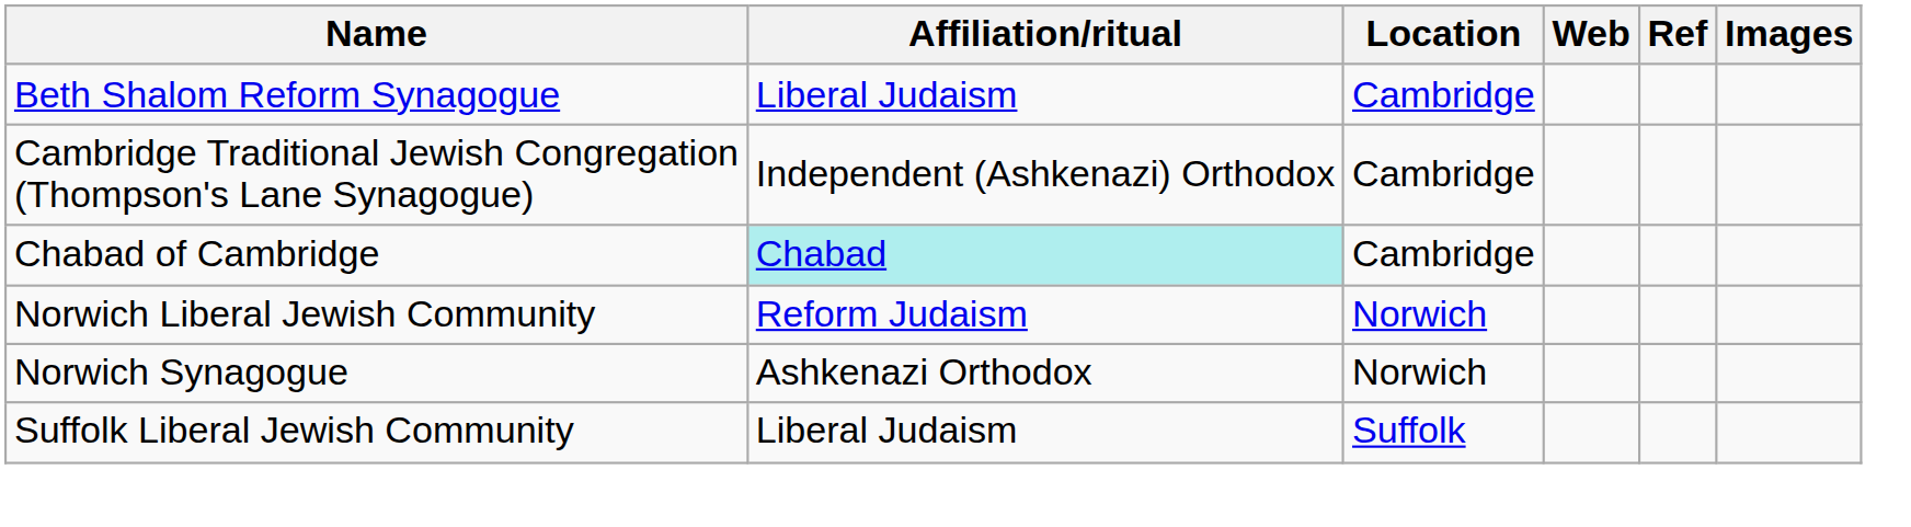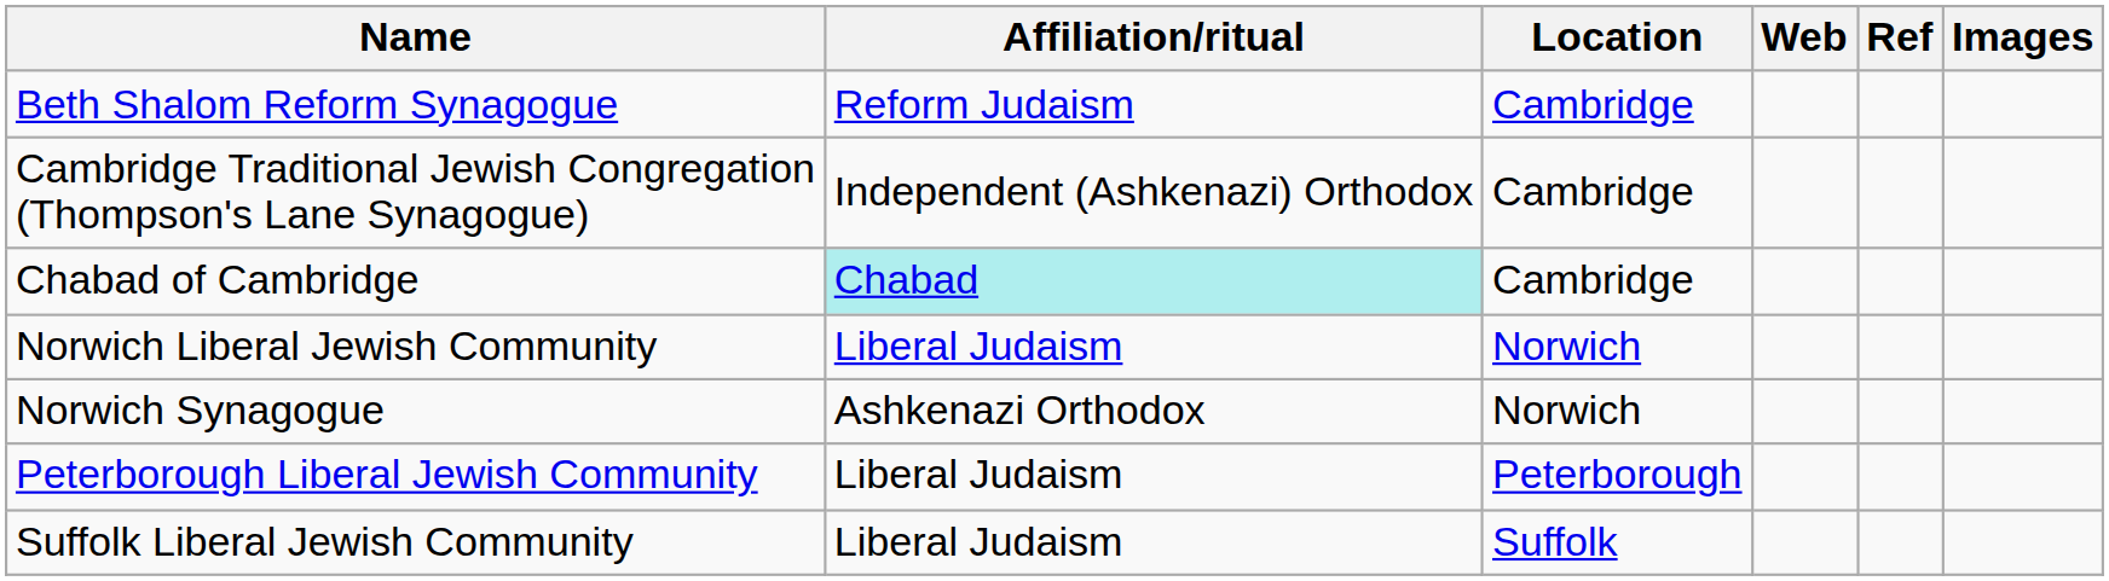 <table class="wikitable sortable">
 <tr>
 <th>Name</th>
 <th>Affiliation/ritual</th>
 <th>Location</th>
 <th>Web</th>
 <th>Ref</th>
 <th>Images</th>
 </tr>
 <tr>
 <td><a href='#'>Beth Shalom Reform Synagogue</a></td>
-<td><a href='#'>Liberal Judaism</a></td>
+<td><a href='#'>Reform Judaism</a></td>
 <td><a href='#'>Cambridge</a></td>
 <td></td>
 <td></td>
 <td></td>
 </tr>
 <tr>
 <td>Cambridge Traditional Jewish Congregation<br> (Thompson's Lane Synagogue)</td>
 <td>Independent (Ashkenazi) Orthodox</td>
 <td>Cambridge</td>
 <td></td>
 <td></td>
 <td></td>
 </tr>
 <tr>
 <td>Chabad of Cambridge</td>
 <td style="background: paleturquoise;"><a href='#'>Chabad</a></td>
 <td>Cambridge</td>
 <td></td>
 <td></td>
 <td></td>
 </tr>
 <tr>
 <td>Norwich Liberal Jewish Community</td>
-<td><a href='#'>Reform Judaism</a></td>
+<td><a href='#'>Liberal Judaism</a></td>
 <td><a href='#'>Norwich</a></td>
 <td></td>
 <td></td>
 <td></td>
 </tr>
 <tr>
 <td>Norwich Synagogue</td>
 <td>Ashkenazi Orthodox</td>
 <td>Norwich</td>
 <td></td>
 <td></td>
 <td></td>
 </tr>
 <tr>
+<td><a href='#'>Peterborough Liberal Jewish Community</a></td>
+<td>Liberal Judaism</td>
+<td><a href='#'>Peterborough</a></td>
+<td></td>
+<td></td>
+<td></td>
+</tr>
+<tr>
 <td>Suffolk Liberal Jewish Community</td>
 <td>Liberal Judaism</td>
 <td><a href='#'>Suffolk</a></td>
 <td></td>
 <td><br></td>
 </tr>
 </table>
